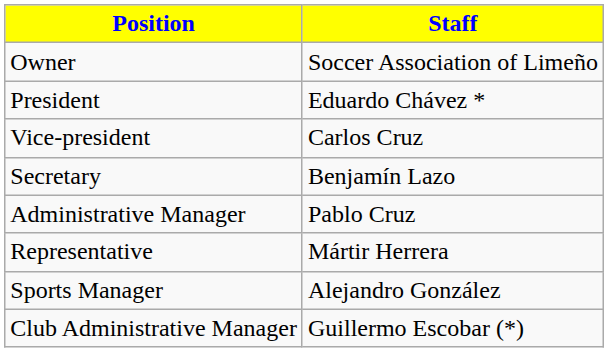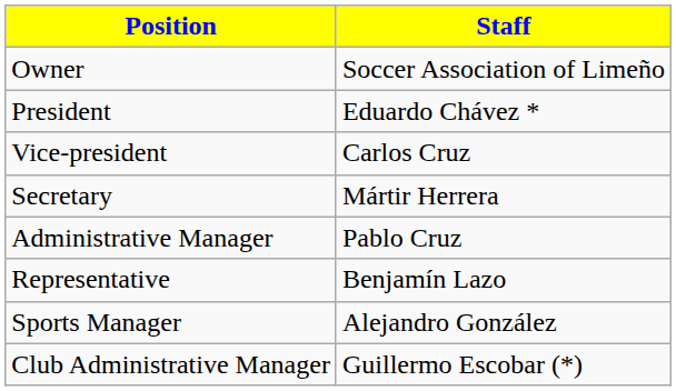 <table class="wikitable">
 <tr>
 <th style="color:Blue; background:#FFFF00;">Position</th>
 <th style="color:Blue; background:#FFFF00;">Staff</th>
 </tr>
 <tr>
 <td>Owner</td>
 <td> Soccer Association of Limeño</td>
 </tr>
 <tr>
 <td>President</td>
 <td> Eduardo Chávez  *</td>
 </tr>
 <tr>
 <td>Vice-president</td>
 <td> Carlos Cruz</td>
 </tr>
 <tr>
 <td>Secretary</td>
-<td> Benjamín Lazo</td>
+<td> Mártir Herrera</td>
 </tr>
 <tr>
 <td>Administrative Manager</td>
 <td>   Pablo Cruz</td>
 </tr>
 <tr>
 <td>Representative</td>
-<td> Mártir Herrera</td>
+<td> Benjamín Lazo</td>
 </tr>
 <tr>
 <td>Sports Manager</td>
 <td> Alejandro González</td>
 </tr>
 <tr>
 <td>Club Administrative Manager</td>
 <td> Guillermo Escobar (*)</td>
 </tr>
 </table>
